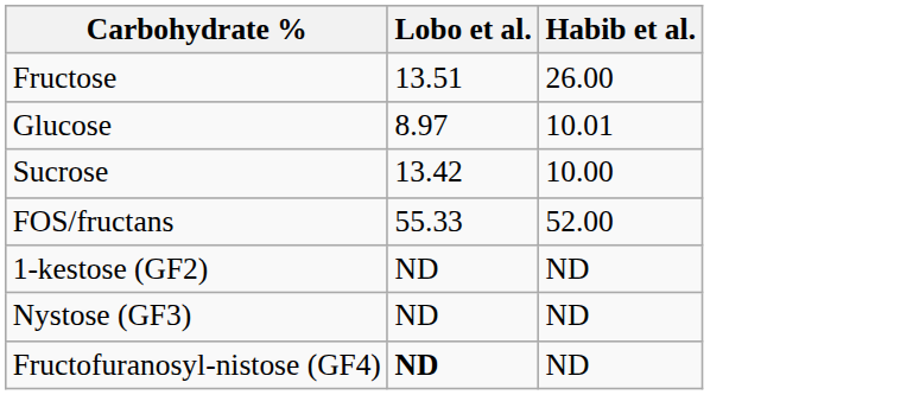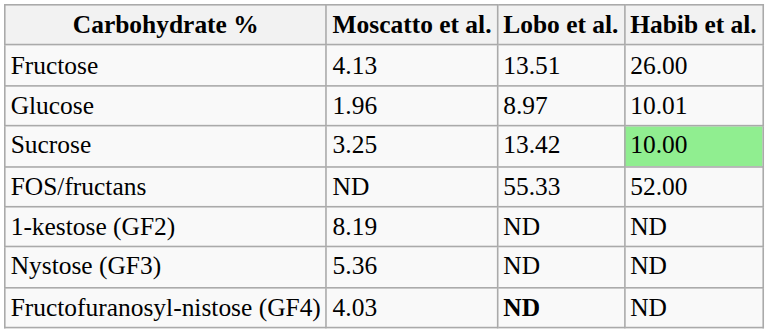 <table class="wikitable">
 <tr>
 <th>Carbohydrate %</th>
+<th>Moscatto et al.</th>
 <th>Lobo et al.</th>
 <th>Habib et al.</th>
 </tr>
 <tr>
 <td>Fructose</td>
+<td>4.13</td>
 <td>13.51</td>
 <td>26.00</td>
 </tr>
 <tr>
 <td>Glucose</td>
+<td>1.96</td>
 <td>8.97</td>
 <td>10.01</td>
 </tr>
 <tr>
 <td>Sucrose</td>
+<td>3.25</td>
 <td>13.42</td>
-<td>10.00</td>
+<td style="background: lightgreen;">10.00</td>
 </tr>
 <tr>
 <td>FOS/fructans</td>
+<td>ND</td>
 <td>55.33</td>
 <td>52.00</td>
 </tr>
 <tr>
 <td>1-kestose (GF2)</td>
+<td>8.19</td>
 <td>ND</td>
 <td>ND</td>
 </tr>
 <tr>
 <td>Nystose (GF3)</td>
+<td>5.36</td>
 <td>ND</td>
 <td>ND</td>
 </tr>
 <tr>
 <td>Fructofuranosyl-nistose (GF4)</td>
+<td>4.03</td>
 <td><strong>ND</strong></td>
 <td>ND</td>
 </tr>
 </table>
